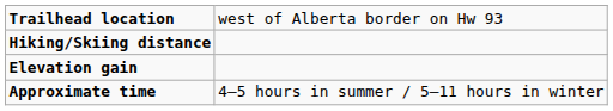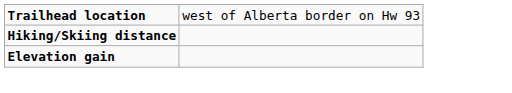 <table class = "wikitable">
 <tr>
 <td><strong>Trailhead location</strong></td>
 <td> west of Alberta border on Hw 93</td>
 </tr>
 <tr>
 <td><strong>Hiking/Skiing distance</strong></td>
 <td></td>
 </tr>
 <tr>
 <td><strong>Elevation gain</strong></td>
 <td></td>
 </tr>
-<tr>
-<td><strong>Approximate time</strong></td>
-<td>4–5 hours in summer / 5–11 hours in winter</td>
-</tr>
 </table>
